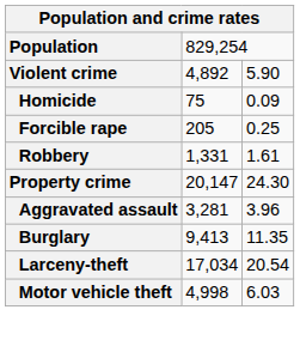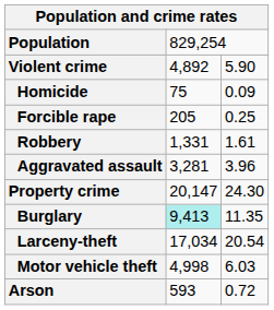 <table class="wikitable collapsible collapsed">
 <tr>
 <th colspan="3">Population and crime rates</th>
 </tr>
 <tr>
 <th scope="row" style="text-align: left;">Population</th>
 <td colspan="2">829,254</td>
 </tr>
 <tr>
 <th scope="row" style="text-align: left;">Violent crime</th>
 <td>4,892</td>
 <td>5.90</td>
 </tr>
 <tr>
 <th scope="row" style="text-align: left;">  Homicide</th>
 <td>75</td>
 <td>0.09</td>
 </tr>
 <tr>
 <th scope="row" style="text-align: left;">  Forcible rape</th>
 <td>205</td>
 <td>0.25</td>
 </tr>
 <tr>
 <th scope="row" style="text-align: left;">  Robbery</th>
 <td>1,331</td>
 <td>1.61</td>
 </tr>
 <tr>
+<th scope="row" style="text-align: left;">  Aggravated assault</th>
+<td>3,281</td>
+<td>3.96</td>
+</tr>
+<tr>
 <th scope="row" style="text-align: left;">Property crime</th>
 <td>20,147</td>
 <td>24.30</td>
 </tr>
 <tr>
-<th scope="row" style="text-align: left;">  Aggravated assault</th>
-<td>3,281</td>
-<td>3.96</td>
-</tr>
-<tr>
 <th scope="row" style="text-align: left;">  Burglary</th>
-<td>9,413</td>
+<td style="background: paleturquoise;">9,413</td>
 <td>11.35</td>
 </tr>
 <tr>
 <th scope="row" style="text-align: left;">  Larceny-theft</th>
 <td>17,034</td>
 <td>20.54</td>
 </tr>
 <tr>
 <th scope="row" style="text-align: left;">  Motor vehicle theft</th>
 <td>4,998</td>
 <td>6.03</td>
 </tr>
+<tr>
+<th scope="row" style="text-align: left;">Arson</th>
+<td>593</td>
+<td>0.72</td>
+</tr>
 </table>
